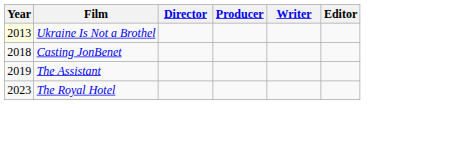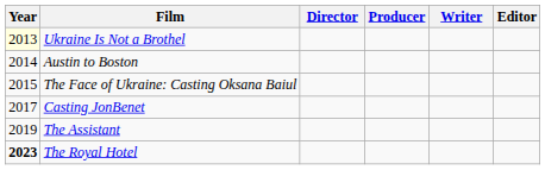 <table class="wikitable">
 <tr>
 <th>Year</th>
 <th>Film</th>
 <th width="65"><a href='#'>Director</a></th>
 <th width="65"><a href='#'>Producer</a></th>
 <th width="65"><a href='#'>Writer</a></th>
 <th>Editor</th>
 </tr>
 <tr>
 <td style="background: lightyellow;">2013</td>
 <td><em><a href='#'>Ukraine Is Not a Brothel</a></em></td>
 <td></td>
 <td></td>
 <td></td>
 <td></td>
 </tr>
 <tr>
-<td>2018</td>
+<td>2014</td>
+<td><em>Austin to Boston</em></td>
+<td></td>
+<td></td>
+<td></td>
+<td></td>
+</tr>
+<tr>
+<td>2015</td>
+<td><em>The Face of Ukraine: Casting Oksana Baiul</em></td>
+<td></td>
+<td></td>
+<td></td>
+<td></td>
+</tr>
+<tr>
+<td>2017</td>
 <td><em><a href='#'>Casting JonBenet</a></em></td>
 <td></td>
 <td></td>
 <td></td>
 <td></td>
 </tr>
 <tr>
 <td>2019</td>
 <td><em><a href='#'>The Assistant</a></em></td>
 <td></td>
 <td></td>
 <td></td>
 <td></td>
 </tr>
 <tr>
-<td>2023</td>
+<td><strong>2023</strong></td>
 <td><em><a href='#'>The Royal Hotel</a></em></td>
 <td></td>
 <td></td>
 <td></td>
 <td></td>
 </tr>
 </table>
